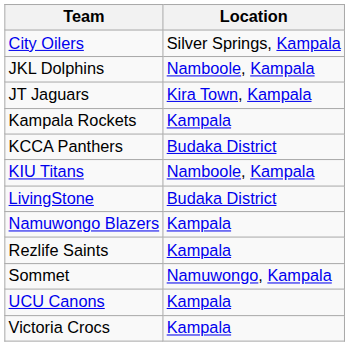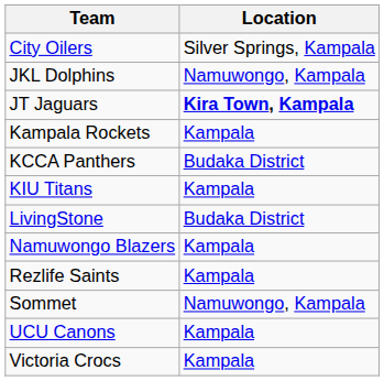 <table class="wikitable" style="margin:1em 2em 1em 1em;">
 <tr>
 <th>Team</th>
 <th>Location</th>
 </tr>
 <tr>
 <td><a href='#'>City Oilers</a></td>
 <td>Silver Springs, <a href='#'>Kampala</a></td>
 </tr>
 <tr>
 <td>JKL Dolphins</td>
-<td><a href='#'>Namboole</a>, <a href='#'>Kampala</a></td>
+<td><a href='#'>Namuwongo</a>, <a href='#'>Kampala</a></td>
 </tr>
 <tr>
 <td>JT Jaguars</td>
-<td><a href='#'>Kira Town</a>, <a href='#'>Kampala</a></td>
+<td><strong><a href='#'>Kira Town</a>, <a href='#'>Kampala</a></strong></td>
 </tr>
 <tr>
 <td>Kampala Rockets</td>
 <td><a href='#'>Kampala</a></td>
 </tr>
 <tr>
 <td>KCCA Panthers</td>
 <td><a href='#'>Budaka District</a></td>
 </tr>
 <tr>
 <td><a href='#'>KIU Titans</a></td>
-<td><a href='#'>Namboole</a>, <a href='#'>Kampala</a></td>
+<td><a href='#'>Kampala</a></td>
 </tr>
 <tr>
 <td><a href='#'>LivingStone</a></td>
 <td><a href='#'>Budaka District</a></td>
 </tr>
 <tr>
 <td><a href='#'>Namuwongo Blazers</a></td>
 <td><a href='#'>Kampala</a></td>
 </tr>
 <tr>
 <td>Rezlife Saints</td>
 <td><a href='#'>Kampala</a></td>
 </tr>
 <tr>
 <td>Sommet</td>
 <td><a href='#'>Namuwongo</a>, <a href='#'>Kampala</a></td>
 </tr>
 <tr>
 <td><a href='#'>UCU Canons</a></td>
 <td><a href='#'>Kampala</a></td>
 </tr>
 <tr>
 <td>Victoria Crocs</td>
 <td><a href='#'>Kampala</a></td>
 </tr>
 </table>
